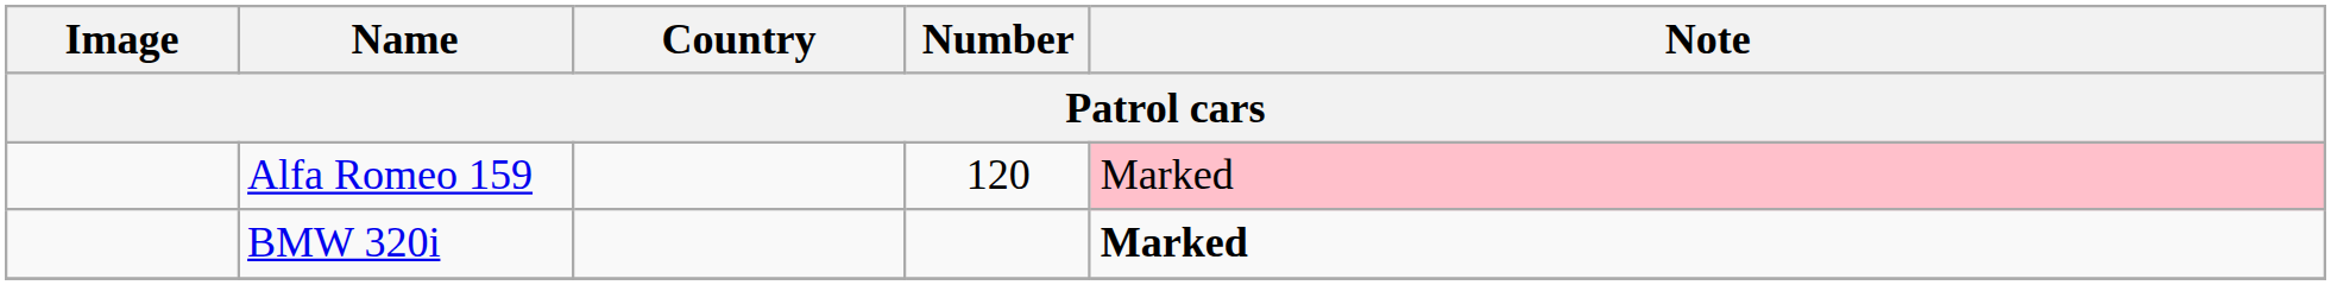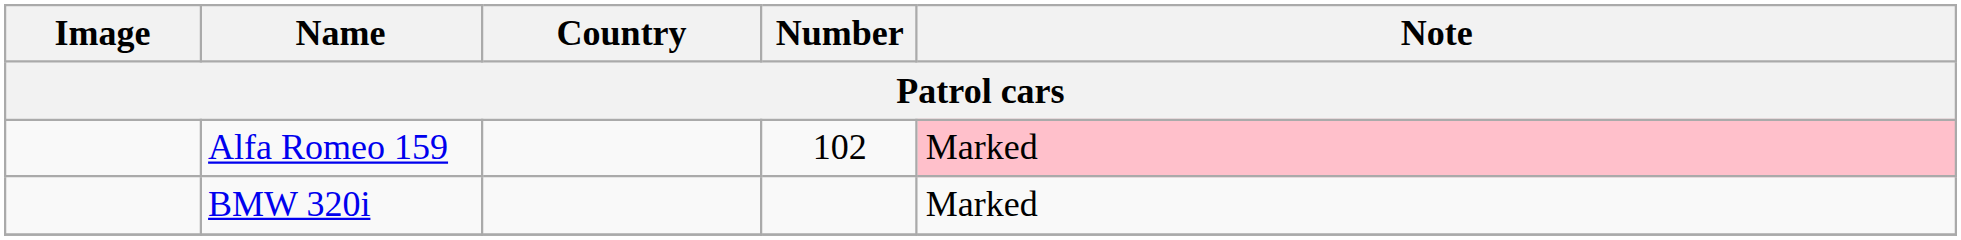 <table class="wikitable">
 <tr>
 <th style="text-align;width:9%;">Image</th>
 <th style="text-align;width:13%;">Name</th>
 <th style="text-align;width:13%;">Country</th>
 <th style="text-align;width:5%;">Number</th>
 <th style="text-align;width:48%;">Note</th>
 </tr>
 <tr>
 <th colspan="6">Patrol cars</th>
 </tr>
 <tr>
 <td></td>
 <td><a href='#'>Alfa Romeo 159</a></td>
 <td></td>
-<td align="center">120</td>
+<td align="center">102</td>
 <td style="background: pink;">Marked</td>
 </tr>
 <tr>
 <td></td>
 <td><a href='#'>BMW 320i</a></td>
 <td></td>
 <td></td>
-<td><strong>Marked</strong></td>
+<td>Marked</td>
 </tr>
 <tr>
 </tr>
 </table>
